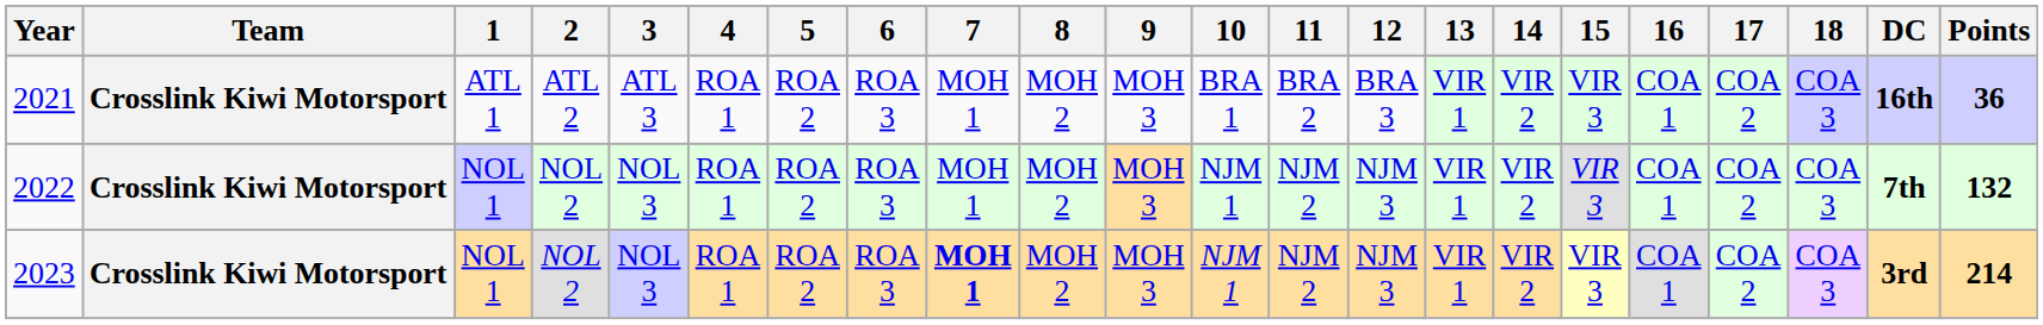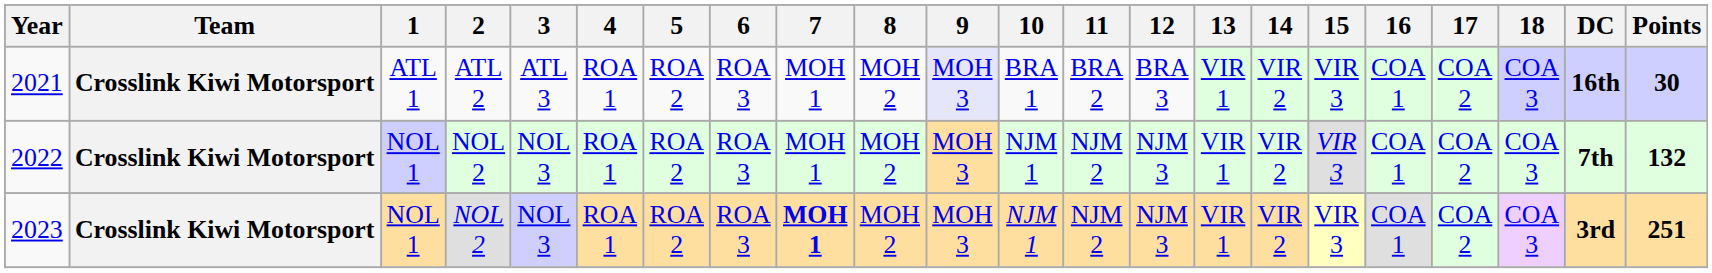 <table class="wikitable" style="text-align:center; font-size:85%">
 <tr>
 <th>Year</th>
 <th>Team</th>
 <th>1</th>
 <th>2</th>
 <th>3</th>
 <th>4</th>
 <th>5</th>
 <th>6</th>
 <th>7</th>
 <th>8</th>
 <th>9</th>
 <th>10</th>
 <th>11</th>
 <th>12</th>
 <th>13</th>
 <th>14</th>
 <th>15</th>
 <th>16</th>
 <th>17</th>
 <th>18</th>
 <th>DC</th>
 <th>Points</th>
 </tr>
 <tr>
 <td><a href='#'>2021</a></td>
 <th nowrap>Crosslink Kiwi Motorsport</th>
 <td><a href='#'>ATL<br>1</a></td>
 <td><a href='#'>ATL<br>2</a></td>
 <td><a href='#'>ATL<br>3</a></td>
 <td><a href='#'>ROA<br>1</a></td>
 <td><a href='#'>ROA<br>2</a></td>
 <td><a href='#'>ROA<br>3</a></td>
 <td><a href='#'>MOH<br>1</a></td>
 <td><a href='#'>MOH<br>2</a></td>
-<td><a href='#'>MOH<br>3</a></td>
+<td style="background: lavender;"><a href='#'>MOH<br>3</a></td>
 <td><a href='#'>BRA<br>1</a></td>
 <td><a href='#'>BRA<br>2</a></td>
 <td><a href='#'>BRA<br>3</a></td>
 <td style="background:#DFFFDF;"><a href='#'>VIR<br>1</a><br></td>
 <td style="background:#DFFFDF;"><a href='#'>VIR<br>2</a><br></td>
 <td style="background:#DFFFDF;"><a href='#'>VIR<br>3</a><br></td>
 <td style="background:#DFFFDF;"><a href='#'>COA<br>1</a><br></td>
 <td style="background:#DFFFDF;"><a href='#'>COA<br>2</a><br></td>
 <td style="background:#CFCFFF;"><a href='#'>COA<br>3</a><br></td>
 <th style="background:#CFCFFF;">16th</th>
-<th style="background:#CFCFFF;">36</th>
+<th style="background:#CFCFFF;">30</th>
 </tr>
 <tr>
 <td><a href='#'>2022</a></td>
 <th nowrap>Crosslink Kiwi Motorsport</th>
 <td style="background:#CFCFFF;"><a href='#'>NOL<br>1</a><br></td>
 <td style="background:#DFFFDF;"><a href='#'>NOL<br>2</a><br></td>
 <td style="background:#DFFFDF;"><a href='#'>NOL<br>3</a><br></td>
 <td style="background:#DFFFDF;"><a href='#'>ROA<br>1</a><br></td>
 <td style="background:#DFFFDF;"><a href='#'>ROA<br>2</a><br></td>
 <td style="background:#DFFFDF;"><a href='#'>ROA<br>3</a><br></td>
 <td style="background:#DFFFDF;"><a href='#'>MOH<br>1</a><br></td>
 <td style="background:#DFFFDF;"><a href='#'>MOH<br>2</a><br></td>
 <td style="background:#FFDF9F;"><a href='#'>MOH<br>3</a><br></td>
 <td style="background:#DFFFDF;"><a href='#'>NJM<br>1</a><br></td>
 <td style="background:#DFFFDF;"><a href='#'>NJM<br>2</a><br></td>
 <td style="background:#DFFFDF;"><a href='#'>NJM<br>3</a><br></td>
 <td style="background:#DFFFDF;"><a href='#'>VIR<br>1</a><br></td>
 <td style="background:#DFFFDF;"><a href='#'>VIR<br>2</a><br></td>
 <td style="background:#DFDFDF;"><em><a href='#'>VIR<br>3</a></em><br></td>
 <td style="background:#DFFFDF;"><a href='#'>COA<br>1</a><br></td>
 <td style="background:#DFFFDF;"><a href='#'>COA<br>2</a><br></td>
 <td style="background:#DFFFDF;"><a href='#'>COA<br>3</a><br></td>
 <th style="background:#DFFFDF;">7th</th>
 <th style="background:#DFFFDF;">132</th>
 </tr>
 <tr>
 <td><a href='#'>2023</a></td>
 <th nowrap>Crosslink Kiwi Motorsport</th>
 <td style="background:#FFDF9F;"><a href='#'>NOL<br>1</a><br></td>
 <td style="background:#DFDFDF;"><em><a href='#'>NOL<br>2</a></em><br></td>
 <td style="background:#CFCFFF;"><a href='#'>NOL<br>3</a><br></td>
 <td style="background:#FFDF9F;"><a href='#'>ROA<br>1</a><br></td>
 <td style="background:#FFDF9F;"><a href='#'>ROA<br>2</a><br></td>
 <td style="background:#FFDF9F;"><a href='#'>ROA<br>3</a><br></td>
 <td style="background:#FFDF9F;"><strong><a href='#'>MOH<br>1</a><br></strong></td>
 <td style="background:#FFDF9F;"><a href='#'>MOH<br>2</a><br></td>
 <td style="background:#FFDF9F;"><a href='#'>MOH<br>3</a><br></td>
 <td style="background:#FFDF9F;"><em><a href='#'>NJM<br>1</a></em><br></td>
 <td style="background:#FFDF9F;"><a href='#'>NJM<br>2</a><br></td>
 <td style="background:#FFDF9F;"><a href='#'>NJM<br>3</a><br></td>
 <td style="background:#FFDF9F;"><a href='#'>VIR<br>1</a><br></td>
 <td style="background:#FFDF9F;"><a href='#'>VIR<br>2</a><br></td>
 <td style="background:#FFFFBF;"><a href='#'>VIR<br>3</a><br></td>
 <td style="background:#DFDFDF;"><a href='#'>COA<br>1</a><br></td>
 <td style="background:#DFFFDF;"><a href='#'>COA<br>2</a><br></td>
 <td style="background:#EFCFFF;"><a href='#'>COA<br>3</a><br></td>
 <th style="background:#FFDF9F;">3rd</th>
-<th style="background:#FFDF9F;">214</th>
+<th style="background:#FFDF9F;">251</th>
 </tr>
 </table>
